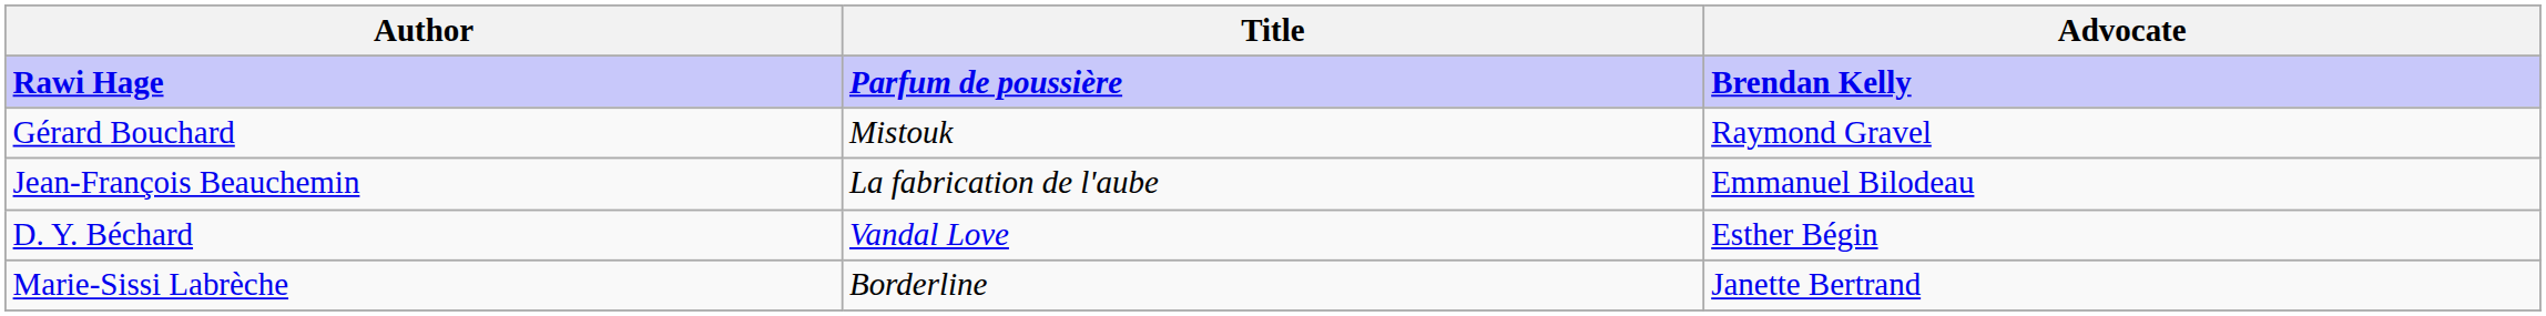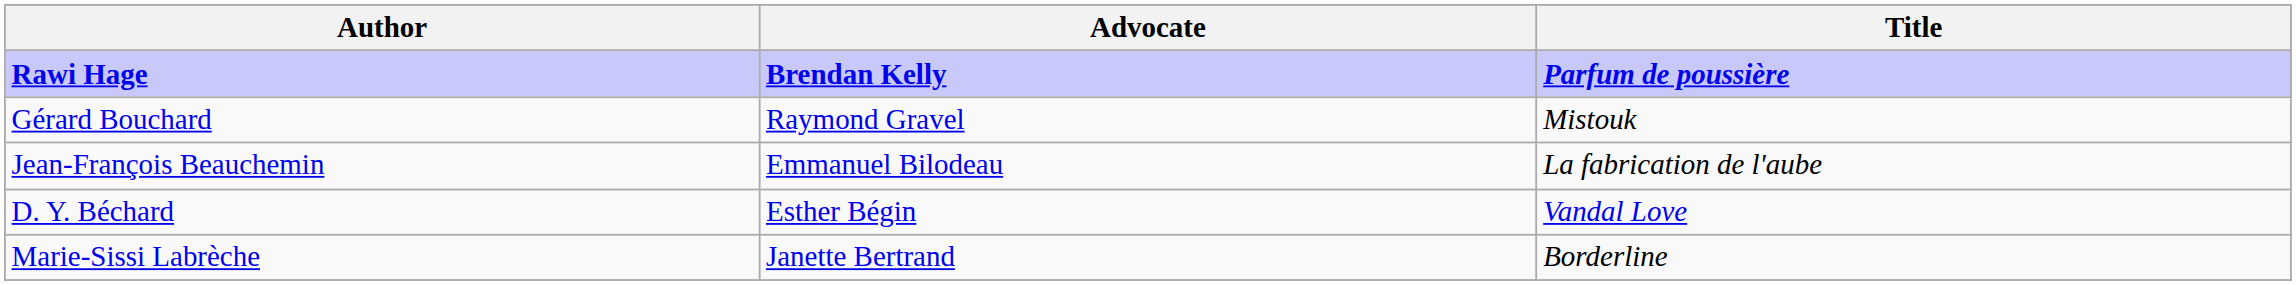 <table class="wikitable" style="width:100%;">
 <tr>
 <th width=33%>Author</th>
+<th width=34%>Advocate</th>
 <th width=34%>Title</th>
-<th width=34%>Advocate</th>
 </tr>
 <tr>
 <td style="background:#C8C8FA"><strong><a href='#'>Rawi Hage</a></strong></td>
+<td style="background:#C8C8FA"><strong><a href='#'>Brendan Kelly</a></strong></td>
 <td style="background:#C8C8FA"><strong><em><a href='#'>Parfum de poussière</a></em></strong></td>
-<td style="background:#C8C8FA"><strong><a href='#'>Brendan Kelly</a></strong></td>
 </tr>
 <tr>
 <td><a href='#'>Gérard Bouchard</a></td>
+<td><a href='#'>Raymond Gravel</a></td>
 <td><em>Mistouk</em></td>
-<td><a href='#'>Raymond Gravel</a></td>
 </tr>
 <tr>
 <td><a href='#'>Jean-François Beauchemin</a></td>
+<td><a href='#'>Emmanuel Bilodeau</a></td>
 <td><em>La fabrication de l'aube</em></td>
-<td><a href='#'>Emmanuel Bilodeau</a></td>
 </tr>
 <tr>
 <td><a href='#'>D. Y. Béchard</a></td>
+<td><a href='#'>Esther Bégin</a></td>
 <td><em><a href='#'>Vandal Love</a></em></td>
-<td><a href='#'>Esther Bégin</a></td>
 </tr>
 <tr>
 <td><a href='#'>Marie-Sissi Labrèche</a></td>
+<td><a href='#'>Janette Bertrand</a></td>
 <td><em>Borderline</em></td>
-<td><a href='#'>Janette Bertrand</a></td>
 </tr>
 </table>
